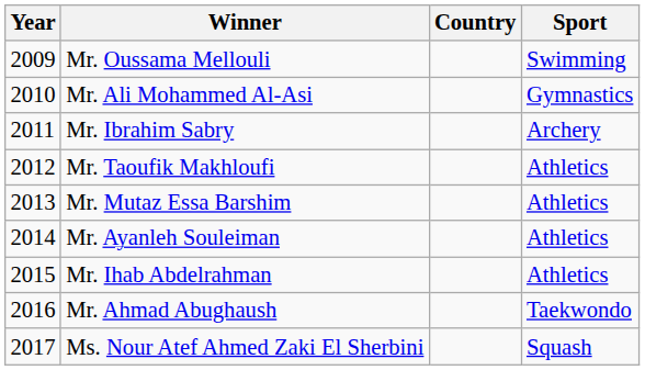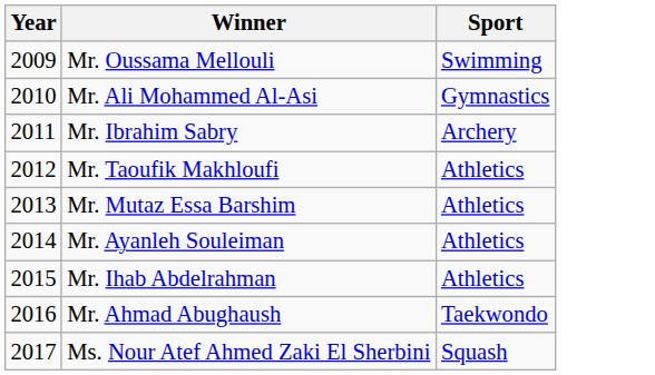 <table class="wikitable">
 <tr>
 <th>Year</th>
 <th>Winner</th>
-<th>Country</th>
 <th>Sport</th>
 </tr>
 <tr>
 <td>2009</td>
 <td>Mr. <a href='#'>Oussama Mellouli</a></td>
-<td></td>
 <td><a href='#'>Swimming</a></td>
 </tr>
 <tr>
 <td>2010</td>
 <td>Mr. <a href='#'>Ali Mohammed Al-Asi</a></td>
-<td></td>
 <td><a href='#'>Gymnastics</a></td>
 </tr>
 <tr>
 <td>2011</td>
 <td>Mr. <a href='#'>Ibrahim Sabry</a></td>
-<td></td>
 <td><a href='#'>Archery</a></td>
 </tr>
 <tr>
 <td>2012</td>
 <td>Mr. <a href='#'>Taoufik Makhloufi</a></td>
-<td></td>
 <td><a href='#'>Athletics</a></td>
 </tr>
 <tr>
 <td>2013</td>
 <td>Mr. <a href='#'>Mutaz Essa Barshim</a></td>
-<td></td>
 <td><a href='#'>Athletics</a></td>
 </tr>
 <tr>
 <td>2014</td>
 <td>Mr. <a href='#'>Ayanleh Souleiman</a></td>
-<td></td>
 <td><a href='#'>Athletics</a></td>
 </tr>
 <tr>
 <td>2015</td>
 <td>Mr. <a href='#'>Ihab Abdelrahman</a></td>
-<td></td>
 <td><a href='#'>Athletics</a></td>
 </tr>
 <tr>
 <td>2016</td>
 <td>Mr. <a href='#'>Ahmad Abughaush</a></td>
-<td></td>
 <td><a href='#'>Taekwondo</a></td>
 </tr>
 <tr>
 <td>2017</td>
 <td>Ms. <a href='#'>Nour Atef Ahmed Zaki El Sherbini</a></td>
-<td></td>
 <td><a href='#'>Squash</a></td>
 </tr>
 </table>
